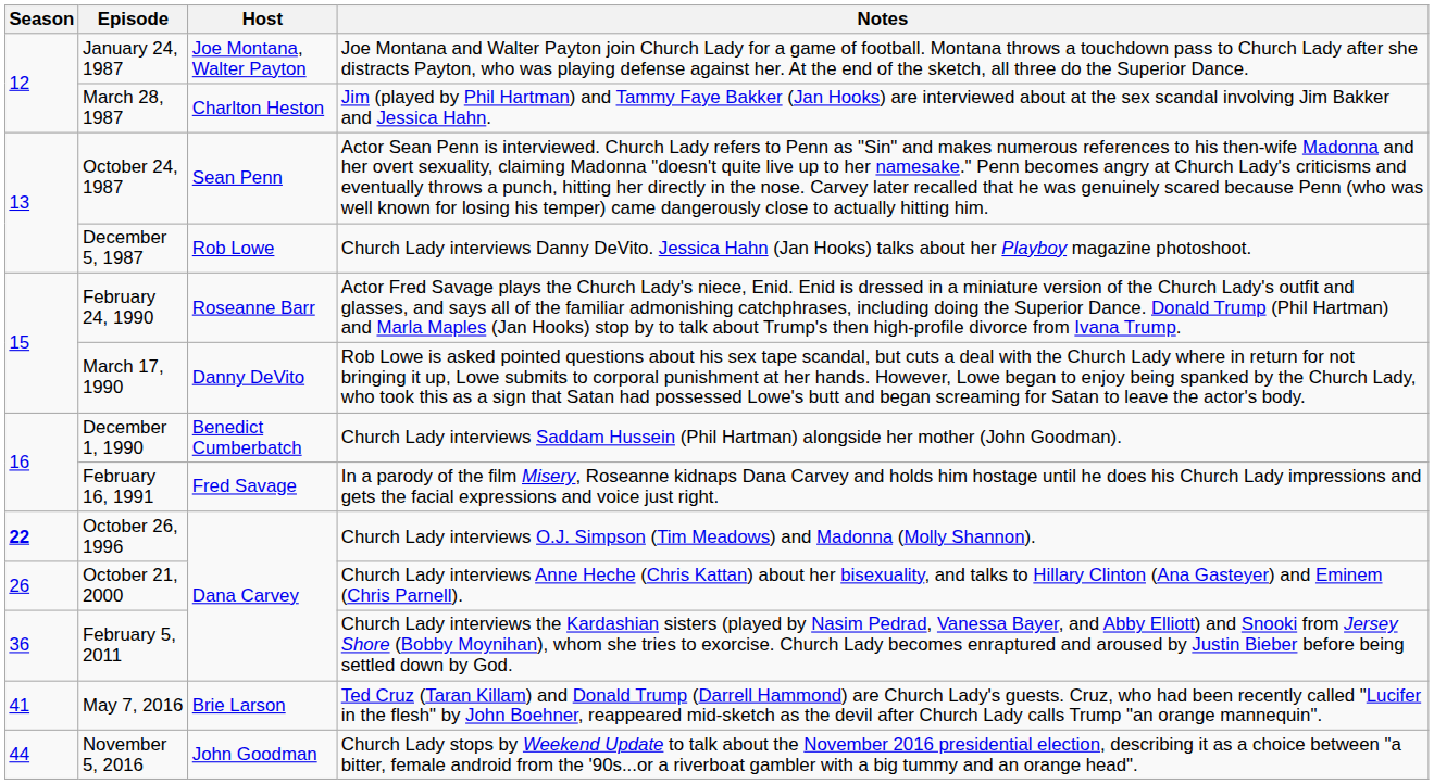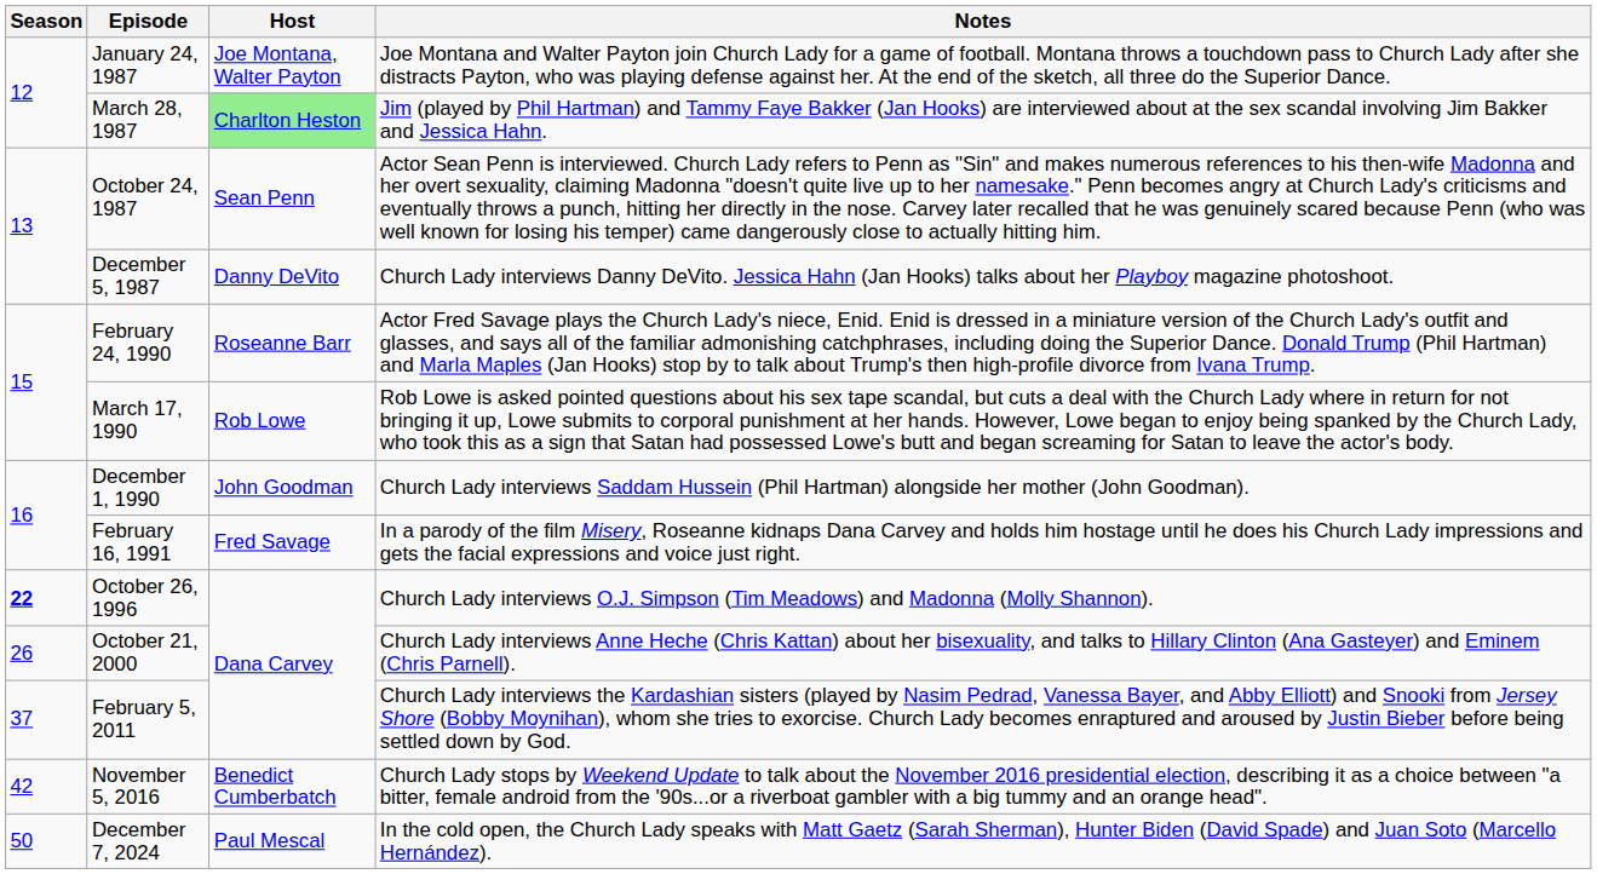 <table class="wikitable">
 <tr>
 <th>Season</th>
 <th>Episode</th>
 <th>Host</th>
 <th>Notes</th>
 </tr>
 <tr>
 <td rowspan="2"><a href='#'>12</a></td>
 <td>January 24, 1987</td>
 <td><a href='#'>Joe Montana</a>, <a href='#'>Walter Payton</a></td>
 <td>Joe Montana and Walter Payton join Church Lady for a game of football. Montana throws a touchdown pass to Church Lady after she distracts Payton, who was playing defense against her. At the end of the sketch, all three do the Superior Dance.</td>
 </tr>
 <tr>
 <td>March 28, 1987</td>
-<td><a href='#'>Charlton Heston</a></td>
+<td style="background: lightgreen;"><a href='#'>Charlton Heston</a></td>
 <td><a href='#'>Jim</a> (played by <a href='#'>Phil Hartman</a>) and <a href='#'>Tammy Faye Bakker</a> (<a href='#'>Jan Hooks</a>) are interviewed about at the sex scandal involving Jim Bakker and <a href='#'>Jessica Hahn</a>.</td>
 </tr>
 <tr>
 <td rowspan="2"><a href='#'>13</a></td>
 <td>October 24, 1987</td>
 <td><a href='#'>Sean Penn</a></td>
 <td>Actor Sean Penn is interviewed. Church Lady refers to Penn as "Sin" and makes numerous references to his then-wife <a href='#'>Madonna</a> and her overt sexuality, claiming Madonna "doesn't quite live up to her <a href='#'>namesake</a>." Penn becomes angry at Church Lady's criticisms and eventually throws a punch, hitting her directly in the nose. Carvey later recalled that he was genuinely scared because Penn (who was well known for losing his temper) came dangerously close to actually hitting him.</td>
 </tr>
 <tr>
 <td>December 5, 1987</td>
-<td><a href='#'>Rob Lowe</a></td>
+<td><a href='#'>Danny DeVito</a></td>
 <td>Church Lady interviews Danny DeVito. <a href='#'>Jessica Hahn</a> (Jan Hooks) talks about her <em><a href='#'>Playboy</a></em> magazine photoshoot.</td>
 </tr>
 <tr>
 <td rowspan="2"><a href='#'>15</a></td>
 <td>February 24, 1990</td>
 <td><a href='#'>Roseanne Barr</a></td>
 <td>Actor Fred Savage plays the Church Lady's niece, Enid. Enid is dressed in a miniature version of the Church Lady's outfit and glasses, and says all of the familiar admonishing catchphrases, including doing the Superior Dance. <a href='#'>Donald Trump</a> (Phil Hartman) and <a href='#'>Marla Maples</a> (Jan Hooks) stop by to talk about Trump's then high-profile divorce from <a href='#'>Ivana Trump</a>.</td>
 </tr>
 <tr>
 <td>March 17, 1990</td>
-<td><a href='#'>Danny DeVito</a></td>
+<td><a href='#'>Rob Lowe</a></td>
 <td>Rob Lowe is asked pointed questions about his sex tape scandal, but cuts a deal with the Church Lady where in return for not bringing it up, Lowe submits to corporal punishment at her hands. However, Lowe began to enjoy being spanked by the Church Lady, who took this as a sign that Satan had possessed Lowe's butt and began screaming for Satan to leave the actor's body.</td>
 </tr>
 <tr>
 <td rowspan="2"><a href='#'>16</a></td>
 <td>December 1, 1990</td>
-<td><a href='#'>Benedict Cumberbatch</a></td>
+<td><a href='#'>John Goodman</a></td>
 <td>Church Lady interviews <a href='#'>Saddam Hussein</a> (Phil Hartman) alongside her mother (John Goodman).</td>
 </tr>
 <tr>
 <td>February 16, 1991</td>
 <td><a href='#'>Fred Savage</a></td>
 <td>In a parody of the film <a href='#'><em>Misery</em></a>, Roseanne kidnaps Dana Carvey and holds him hostage until he does his Church Lady impressions and gets the facial expressions and voice just right.</td>
 </tr>
 <tr>
 <td><strong><a href='#'>22</a></strong></td>
 <td>October 26, 1996</td>
 <td rowspan="3"><a href='#'>Dana Carvey</a></td>
 <td>Church Lady interviews <a href='#'>O.J. Simpson</a> (<a href='#'>Tim Meadows</a>) and <a href='#'>Madonna</a> (<a href='#'>Molly Shannon</a>).</td>
 </tr>
 <tr>
 <td><a href='#'>26</a></td>
 <td>October 21, 2000</td>
 <td>Church Lady interviews <a href='#'>Anne Heche</a> (<a href='#'>Chris Kattan</a>) about her <a href='#'>bisexuality</a>, and talks to <a href='#'>Hillary Clinton</a> (<a href='#'>Ana Gasteyer</a>) and <a href='#'>Eminem</a> (<a href='#'>Chris Parnell</a>).</td>
 </tr>
 <tr>
-<td><a href='#'>36</a></td>
+<td><a href='#'>37</a></td>
 <td>February 5, 2011</td>
 <td>Church Lady interviews the <a href='#'>Kardashian</a> sisters (played by <a href='#'>Nasim Pedrad</a>, <a href='#'>Vanessa Bayer</a>, and <a href='#'>Abby Elliott</a>) and <a href='#'>Snooki</a> from <a href='#'><em>Jersey Shore</em></a> (<a href='#'>Bobby Moynihan</a>), whom she tries to exorcise. Church Lady becomes enraptured and aroused by <a href='#'>Justin Bieber</a> before being settled down by God.</td>
 </tr>
 <tr>
-<td><a href='#'>41</a></td>
-<td>May 7, 2016</td>
-<td><a href='#'>Brie Larson</a></td>
-<td><a href='#'>Ted Cruz</a> (<a href='#'>Taran Killam</a>) and <a href='#'>Donald Trump</a> (<a href='#'>Darrell Hammond</a>) are Church Lady's guests. Cruz, who had been recently called "<a href='#'>Lucifer</a> in the flesh" by <a href='#'>John Boehner</a>, reappeared mid-sketch as the devil after Church Lady calls Trump "an orange mannequin".</td>
+<td><a href='#'>42</a></td>
+<td>November 5, 2016</td>
+<td><a href='#'>Benedict Cumberbatch</a></td>
+<td>Church Lady stops by <em><a href='#'>Weekend Update</a></em> to talk about the <a href='#'>November 2016 presidential election</a>, describing it as a choice between "a bitter, female android from the '90s...or a riverboat gambler with a big tummy and an orange head".</td>
 </tr>
 <tr>
-<td><a href='#'>44</a></td>
-<td>November 5, 2016</td>
-<td><a href='#'>John Goodman</a></td>
-<td>Church Lady stops by <em><a href='#'>Weekend Update</a></em> to talk about the <a href='#'>November 2016 presidential election</a>, describing it as a choice between "a bitter, female android from the '90s...or a riverboat gambler with a big tummy and an orange head".</td>
+<td><a href='#'>50</a></td>
+<td>December 7, 2024</td>
+<td><a href='#'>Paul Mescal</a></td>
+<td>In the cold open, the Church Lady speaks with <a href='#'>Matt Gaetz</a> (<a href='#'>Sarah Sherman</a>), <a href='#'>Hunter Biden</a> (<a href='#'>David Spade</a>) and <a href='#'>Juan Soto</a> (<a href='#'>Marcello Hernández</a>).</td>
 </tr>
 </table>
